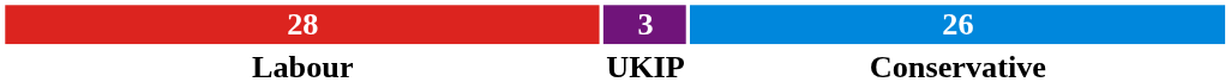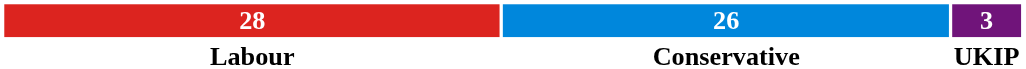 <table style="width:100%; text-align:center;">
 <tr style="color:white;">
 <td style="background:#dc241f; width:49.1%;"><strong>28</strong></td>
+<td style="background:#0087dc; width:45.6;"><strong>26</strong></td>
 <td style="background:#70147A; width:5.3%;"><strong>3</strong></td>
-<td style="background:#0087dc; width:45.6;"><strong>26</strong></td>
 </tr>
 <tr>
 <td><span><strong>Labour</strong></span></td>
+<td><span><strong>Conservative</strong></span></td>
 <td><span><strong>UKIP</strong></span></td>
-<td><span><strong>Conservative</strong></span></td>
 </tr>
 </table>
